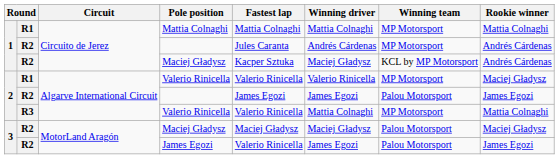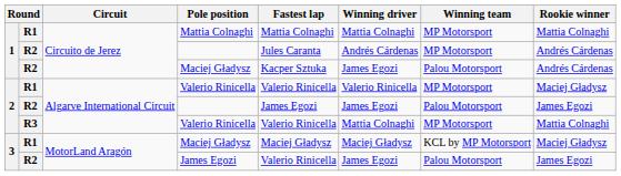 <table class="wikitable" style="font-size: 85%;">
 <tr>
 <th colspan="2">Round</th>
 <th>Circuit</th>
 <th>Pole position</th>
 <th>Fastest lap</th>
 <th>Winning driver</th>
 <th>Winning team</th>
 <th>Rookie winner</th>
 </tr>
 <tr>
 <th rowspan="3">1</th>
 <th>R1</th>
 <td rowspan="3"> <a href='#'>Circuito de Jerez</a></td>
 <td> <a href='#'>Mattia Colnaghi</a></td>
 <td> <a href='#'>Mattia Colnaghi</a></td>
 <td> <a href='#'>Mattia Colnaghi</a></td>
 <td> <a href='#'>MP Motorsport</a></td>
 <td> <a href='#'>Mattia Colnaghi</a></td>
 </tr>
 <tr>
 <th>R2</th>
 <td></td>
 <td> <a href='#'>Jules Caranta</a></td>
 <td> <a href='#'>Andrés Cárdenas</a></td>
 <td> <a href='#'>MP Motorsport</a></td>
 <td> <a href='#'>Andrés Cárdenas</a></td>
 </tr>
 <tr>
 <th>R2</th>
 <td> <a href='#'>Maciej Gładysz</a></td>
 <td> <a href='#'>Kacper Sztuka</a></td>
-<td> <a href='#'>Maciej Gładysz</a></td>
-<td> KCL by <a href='#'>MP Motorsport</a></td>
+<td> <a href='#'>James Egozi</a></td>
+<td> <a href='#'>Palou Motorsport</a></td>
 <td> <a href='#'>Andrés Cárdenas</a></td>
 </tr>
 <tr>
 <th rowspan="3">2</th>
 <th>R1</th>
 <td rowspan="3"> <a href='#'>Algarve International Circuit</a></td>
 <td> <a href='#'>Valerio Rinicella</a></td>
 <td> <a href='#'>Valerio Rinicella</a></td>
 <td> <a href='#'>Valerio Rinicella</a></td>
 <td> <a href='#'>MP Motorsport</a></td>
 <td> <a href='#'>Maciej Gładysz</a></td>
 </tr>
 <tr>
 <th>R2</th>
 <td></td>
 <td> <a href='#'>James Egozi</a></td>
 <td> <a href='#'>James Egozi</a></td>
 <td> <a href='#'>Palou Motorsport</a></td>
 <td> <a href='#'>James Egozi</a></td>
 </tr>
 <tr>
 <th>R3</th>
 <td> <a href='#'>Valerio Rinicella</a></td>
 <td> <a href='#'>Valerio Rinicella</a></td>
 <td> <a href='#'>Mattia Colnaghi</a></td>
 <td> <a href='#'>MP Motorsport</a></td>
 <td> <a href='#'>Mattia Colnaghi</a></td>
 </tr>
 <tr>
 <th rowspan="2">3</th>
-<th>R2</th>
+<th>R1</th>
 <td rowspan="2"> <a href='#'>MotorLand Aragón</a></td>
 <td> <a href='#'>Maciej Gładysz</a></td>
 <td> <a href='#'>Maciej Gładysz</a></td>
 <td> <a href='#'>Maciej Gładysz</a></td>
-<td> <a href='#'>Palou Motorsport</a></td>
+<td> KCL by <a href='#'>MP Motorsport</a></td>
 <td> <a href='#'>Maciej Gładysz</a></td>
 </tr>
 <tr>
 <th>R2</th>
 <td> <a href='#'>James Egozi</a></td>
 <td> <a href='#'>Valerio Rinicella</a></td>
 <td> <a href='#'>James Egozi</a></td>
 <td> <a href='#'>Palou Motorsport</a></td>
 <td> <a href='#'>James Egozi</a></td>
 </tr>
 </table>
